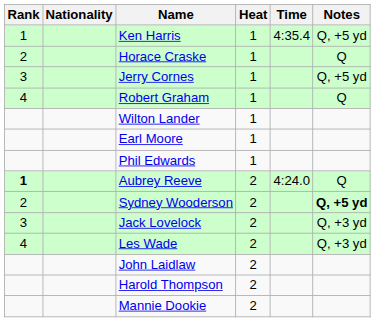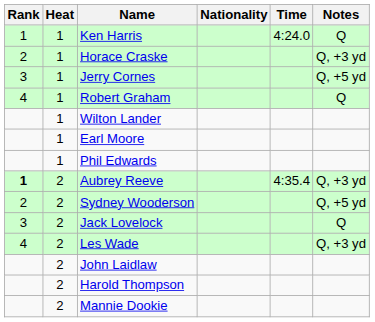 <table class="wikitable sortable" style="text-align:center">
 <tr>
 <th>Rank</th>
+<th>Heat</th>
+<th>Name</th>
 <th>Nationality</th>
-<th>Name</th>
-<th>Heat</th>
 <th>Time</th>
 <th>Notes</th>
 </tr>
 <tr bgcolor=ccffcc>
 <td>1</td>
+<td>1</td>
+<td align=left><a href='#'>Ken Harris</a></td>
 <td align=left></td>
-<td align=left><a href='#'>Ken Harris</a></td>
-<td>1</td>
-<td>4:35.4</td>
-<td>Q, +5 yd</td>
+<td>4:24.0</td>
+<td>Q</td>
 </tr>
 <tr bgcolor=ccffcc>
 <td>2</td>
+<td>1</td>
+<td align=left><a href='#'>Horace Craske</a></td>
 <td align=left></td>
-<td align=left><a href='#'>Horace Craske</a></td>
-<td>1</td>
 <td></td>
-<td>Q</td>
+<td>Q, +3 yd</td>
 </tr>
 <tr bgcolor=ccffcc>
 <td>3</td>
+<td>1</td>
+<td align=left><a href='#'>Jerry Cornes</a></td>
 <td align=left></td>
-<td align=left><a href='#'>Jerry Cornes</a></td>
-<td>1</td>
 <td></td>
 <td>Q, +5 yd</td>
 </tr>
 <tr bgcolor=ccffcc>
 <td>4</td>
+<td>1</td>
+<td align=left><a href='#'>Robert Graham</a></td>
 <td align=left></td>
-<td align=left><a href='#'>Robert Graham</a></td>
-<td>1</td>
 <td></td>
 <td>Q</td>
 </tr>
 <tr>
 <td></td>
+<td>1</td>
+<td align=left><a href='#'>Wilton Lander</a></td>
 <td align=left></td>
-<td align=left><a href='#'>Wilton Lander</a></td>
-<td>1</td>
 <td></td>
 <td></td>
 </tr>
 <tr>
 <td></td>
+<td>1</td>
+<td align=left><a href='#'>Earl Moore</a></td>
 <td align=left></td>
-<td align=left><a href='#'>Earl Moore</a></td>
-<td>1</td>
 <td></td>
 <td></td>
 </tr>
 <tr>
 <td></td>
+<td>1</td>
+<td align=left><a href='#'>Phil Edwards</a></td>
 <td align=left></td>
-<td align=left><a href='#'>Phil Edwards</a></td>
-<td>1</td>
 <td></td>
 <td></td>
 </tr>
 <tr bgcolor=ccffcc>
 <td><strong>1</strong></td>
+<td>2</td>
+<td align=left><a href='#'>Aubrey Reeve</a></td>
 <td align=left></td>
-<td align=left><a href='#'>Aubrey Reeve</a></td>
+<td>4:35.4</td>
+<td>Q, +3 yd</td>
+</tr>
+<tr bgcolor=ccffcc>
 <td>2</td>
-<td>4:24.0</td>
+<td>2</td>
+<td align=left><a href='#'>Sydney Wooderson</a></td>
+<td align=left></td>
+<td></td>
+<td>Q, +5 yd</td>
+</tr>
+<tr bgcolor=ccffcc>
+<td>3</td>
+<td>2</td>
+<td align=left><a href='#'>Jack Lovelock</a></td>
+<td align=left></td>
+<td></td>
 <td>Q</td>
 </tr>
 <tr bgcolor=ccffcc>
+<td>4</td>
 <td>2</td>
+<td align=left><a href='#'>Les Wade</a></td>
 <td align=left></td>
-<td align=left><a href='#'>Sydney Wooderson</a></td>
-<td>2</td>
-<td></td>
-<td><strong>Q, +5 yd</strong></td>
-</tr>
-<tr bgcolor=ccffcc>
-<td>3</td>
-<td align=left></td>
-<td align=left><a href='#'>Jack Lovelock</a></td>
-<td>2</td>
-<td></td>
-<td>Q, +3 yd</td>
-</tr>
-<tr bgcolor=ccffcc>
-<td>4</td>
-<td align=left></td>
-<td align=left><a href='#'>Les Wade</a></td>
-<td>2</td>
 <td></td>
 <td>Q, +3 yd</td>
 </tr>
 <tr>
 <td></td>
+<td>2</td>
+<td align=left><a href='#'>John Laidlaw</a></td>
 <td align=left></td>
-<td align=left><a href='#'>John Laidlaw</a></td>
-<td>2</td>
 <td></td>
 <td></td>
 </tr>
 <tr>
 <td></td>
+<td>2</td>
+<td align=left><a href='#'>Harold Thompson</a></td>
 <td align=left></td>
-<td align=left><a href='#'>Harold Thompson</a></td>
-<td>2</td>
 <td></td>
 <td></td>
 </tr>
 <tr>
 <td></td>
+<td>2</td>
+<td align=left><a href='#'>Mannie Dookie</a></td>
 <td align=left></td>
-<td align=left><a href='#'>Mannie Dookie</a></td>
-<td>2</td>
 <td></td>
 <td></td>
 </tr>
 </table>
